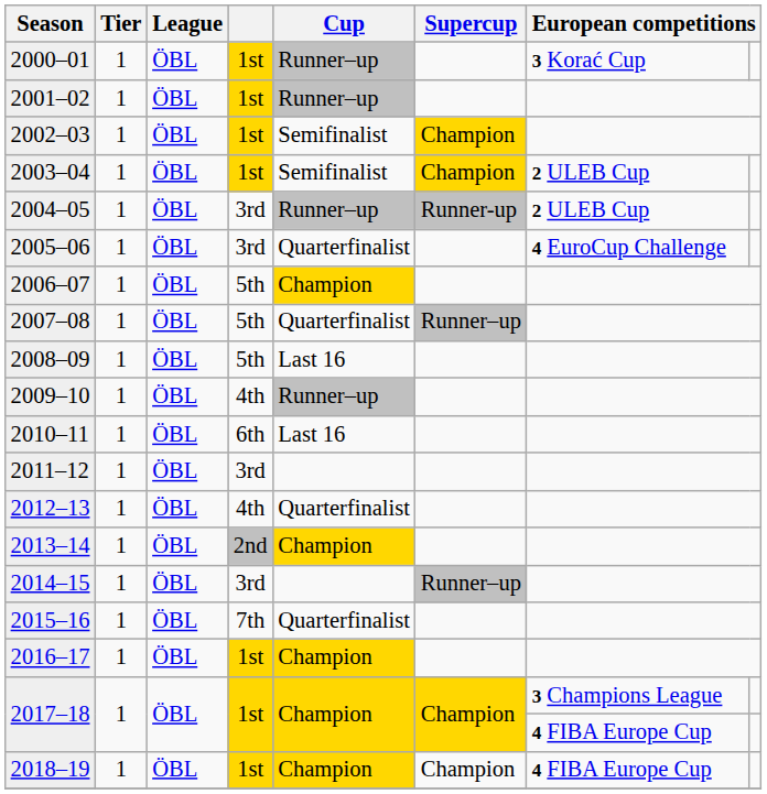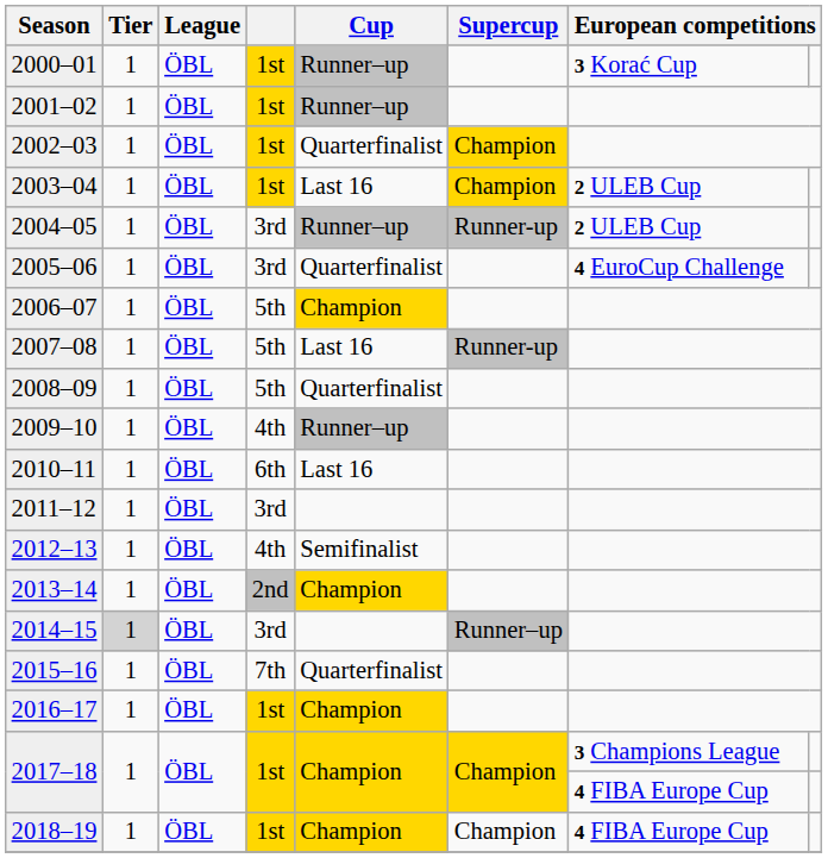 <table class="wikitable" style="font-size:85%">
 <tr bgcolor=>
 <th>Season</th>
 <th>Tier</th>
 <th>League</th>
 <th></th>
 <th><a href='#'>Cup</a></th>
 <th><a href='#'>Supercup</a></th>
 <th colspan=2>European competitions</th>
 </tr>
 <tr>
 <td bgcolor=efefef>2000–01</td>
 <td align=center>1</td>
 <td><a href='#'>ÖBL</a></td>
 <td align=center bgcolor=gold>1st</td>
 <td bgcolor=silver>Runner–up</td>
 <td></td>
 <td><small><strong>3</strong></small> <a href='#'>Korać Cup</a></td>
 <td align=center></td>
 </tr>
 <tr>
 <td bgcolor=efefef>2001–02</td>
 <td align=center>1</td>
 <td><a href='#'>ÖBL</a></td>
 <td align=center bgcolor=gold>1st</td>
 <td bgcolor=silver>Runner–up</td>
 <td></td>
 <td colspan=2></td>
 </tr>
 <tr>
 <td bgcolor=efefef>2002–03</td>
 <td align=center>1</td>
 <td><a href='#'>ÖBL</a></td>
 <td align=center bgcolor=gold>1st</td>
-<td>Semifinalist</td>
+<td>Quarterfinalist</td>
 <td bgcolor=gold>Champion</td>
 <td colspan=2></td>
 </tr>
 <tr>
 <td bgcolor=efefef>2003–04</td>
 <td align=center>1</td>
 <td><a href='#'>ÖBL</a></td>
 <td align=center bgcolor=gold>1st</td>
-<td>Semifinalist</td>
+<td>Last 16</td>
 <td bgcolor=gold>Champion</td>
 <td><small><strong>2</strong></small> <a href='#'>ULEB Cup</a></td>
 <td align=center></td>
 </tr>
 <tr>
 <td bgcolor=efefef>2004–05</td>
 <td align=center>1</td>
 <td><a href='#'>ÖBL</a></td>
 <td align=center>3rd</td>
 <td bgcolor=silver>Runner–up</td>
 <td bgcolor=silver>Runner-up</td>
 <td><small><strong>2</strong></small> <a href='#'>ULEB Cup</a></td>
 <td align=center></td>
 </tr>
 <tr>
 <td bgcolor=efefef>2005–06</td>
 <td align=center>1</td>
 <td><a href='#'>ÖBL</a></td>
 <td align=center>3rd</td>
 <td>Quarterfinalist</td>
 <td></td>
 <td><small><strong>4</strong></small> <a href='#'>EuroCup Challenge</a></td>
 <td align=center></td>
 </tr>
 <tr>
 <td bgcolor=efefef>2006–07</td>
 <td align=center>1</td>
 <td><a href='#'>ÖBL</a></td>
 <td align=center>5th</td>
 <td bgcolor=gold>Champion</td>
 <td></td>
 <td colspan=2></td>
 </tr>
 <tr>
 <td bgcolor=efefef>2007–08</td>
 <td align=center>1</td>
 <td><a href='#'>ÖBL</a></td>
 <td align=center>5th</td>
-<td>Quarterfinalist</td>
-<td bgcolor=silver>Runner–up</td>
+<td>Last 16</td>
+<td bgcolor=silver>Runner-up</td>
 <td colspan=2></td>
 </tr>
 <tr>
 <td bgcolor=efefef>2008–09</td>
 <td align=center>1</td>
 <td><a href='#'>ÖBL</a></td>
 <td align=center>5th</td>
-<td>Last 16</td>
+<td>Quarterfinalist</td>
 <td></td>
 <td colspan=2></td>
 </tr>
 <tr>
 <td bgcolor=efefef>2009–10</td>
 <td align=center>1</td>
 <td><a href='#'>ÖBL</a></td>
 <td align=center>4th</td>
 <td bgcolor=silver>Runner–up</td>
 <td></td>
 <td colspan=2></td>
 </tr>
 <tr>
 <td bgcolor=efefef>2010–11</td>
 <td align=center>1</td>
 <td><a href='#'>ÖBL</a></td>
 <td align=center>6th</td>
 <td>Last 16</td>
 <td></td>
 <td colspan=2></td>
 </tr>
 <tr>
 <td bgcolor=efefef>2011–12</td>
 <td align=center>1</td>
 <td><a href='#'>ÖBL</a></td>
 <td align=center>3rd</td>
 <td></td>
 <td></td>
 <td colspan=2></td>
 </tr>
 <tr>
 <td bgcolor=efefef><a href='#'>2012–13</a></td>
 <td align=center>1</td>
 <td><a href='#'>ÖBL</a></td>
 <td align=center>4th</td>
-<td>Quarterfinalist</td>
+<td>Semifinalist</td>
 <td></td>
 <td colspan=2></td>
 </tr>
 <tr>
 <td bgcolor=efefef><a href='#'>2013–14</a></td>
 <td align=center>1</td>
 <td><a href='#'>ÖBL</a></td>
 <td align=center bgcolor=silver>2nd</td>
 <td bgcolor=gold>Champion</td>
 <td></td>
 <td colspan=2></td>
 </tr>
 <tr>
 <td bgcolor=efefef><a href='#'>2014–15</a></td>
-<td align=center>1</td>
+<td align=center style="background: lightgrey;">1</td>
 <td><a href='#'>ÖBL</a></td>
 <td align=center>3rd</td>
 <td></td>
 <td bgcolor=silver>Runner–up</td>
 <td colspan=2></td>
 </tr>
 <tr>
 <td bgcolor=efefef><a href='#'>2015–16</a></td>
 <td align=center>1</td>
 <td><a href='#'>ÖBL</a></td>
 <td align=center>7th</td>
 <td>Quarterfinalist</td>
 <td></td>
 <td colspan=2></td>
 </tr>
 <tr>
 <td bgcolor=efefef><a href='#'>2016–17</a></td>
 <td align=center>1</td>
 <td><a href='#'>ÖBL</a></td>
 <td align=center bgcolor=gold>1st</td>
 <td bgcolor=gold>Champion</td>
 <td></td>
 <td colspan=2></td>
 </tr>
 <tr>
 <td rowspan=2 bgcolor=efefef><a href='#'>2017–18</a></td>
 <td rowspan=2 align=center>1</td>
 <td rowspan=2><a href='#'>ÖBL</a></td>
 <td rowspan=2 align=center bgcolor=gold>1st</td>
 <td rowspan=2 bgcolor=gold>Champion</td>
 <td rowspan=2 bgcolor=gold>Champion</td>
 <td><small><strong>3</strong></small> <a href='#'>Champions League</a></td>
 <td></td>
 </tr>
 <tr>
 <td><small><strong>4</strong></small> <a href='#'>FIBA Europe Cup</a></td>
 <td align=center></td>
 </tr>
 <tr>
 <td bgcolor=efefef><a href='#'>2018–19</a></td>
 <td align=center>1</td>
 <td><a href='#'>ÖBL</a></td>
 <td align=center bgcolor=gold>1st</td>
 <td bgcolor=gold>Champion</td>
 <td bgcolo=gold>Champion</td>
 <td><small><strong>4</strong></small> <a href='#'>FIBA Europe Cup</a></td>
 <td align=center></td>
 </tr>
 <tr>
 </tr>
 </table>
